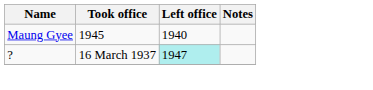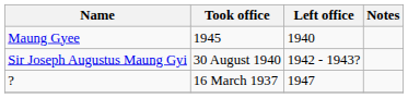 <table class="wikitable">
 <tr>
 <th>Name</th>
 <th>Took office</th>
 <th>Left office</th>
 <th>Notes</th>
 </tr>
 <tr>
 <td><a href='#'>Maung Gyee</a></td>
 <td>1945</td>
 <td>1940</td>
 <td></td>
 </tr>
 <tr>
+<td><a href='#'>Sir Joseph Augustus Maung Gyi</a></td>
+<td>30 August 1940</td>
+<td>1942 - 1943?</td>
+<td></td>
+</tr>
+<tr>
 <td>?</td>
 <td>16 March 1937</td>
-<td style="background: paleturquoise;">1947</td>
+<td>1947</td>
 <td></td>
 </tr>
 <tr>
 </tr>
 </table>
